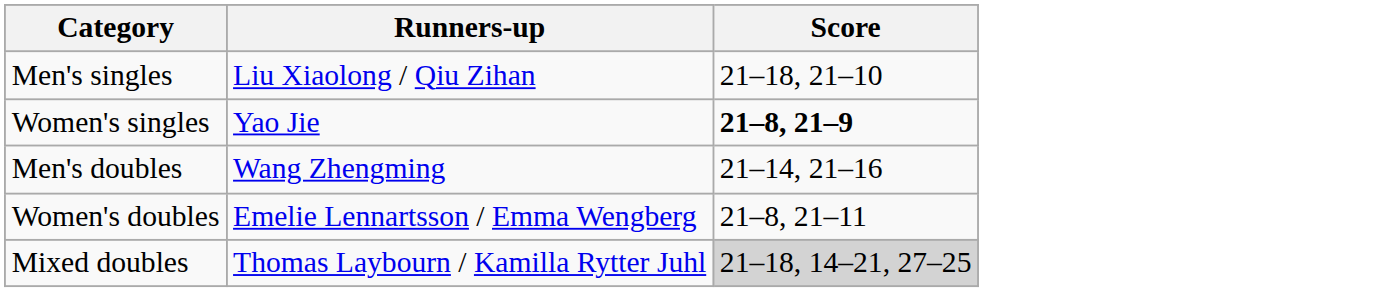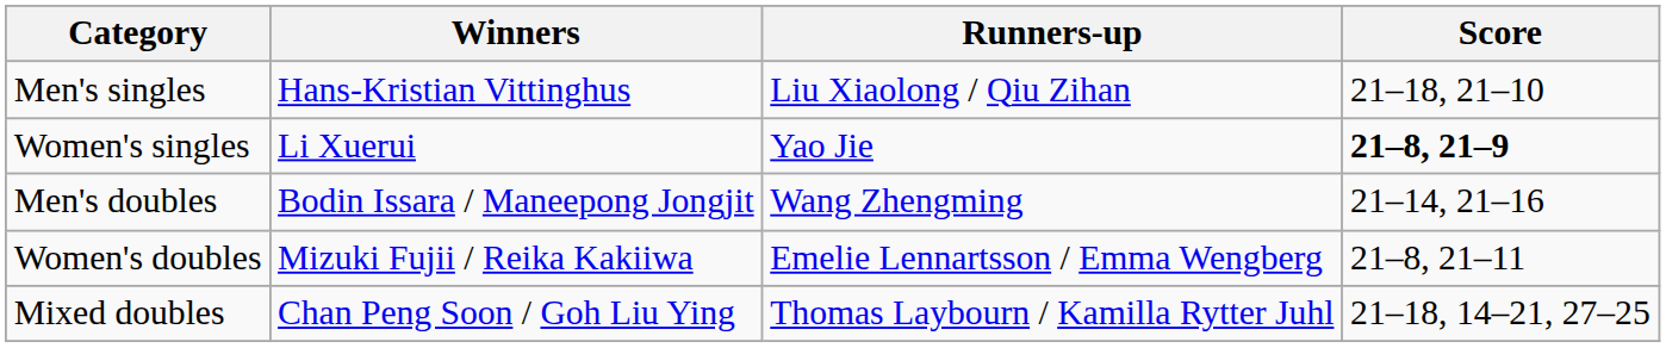 <table class=wikitable style="white-space:nowrap;">
 <tr>
 <th>Category</th>
+<th>Winners</th>
 <th>Runners-up</th>
 <th>Score</th>
 </tr>
 <tr>
 <td>Men's singles</td>
+<td> <a href='#'>Hans-Kristian Vittinghus</a></td>
 <td> <a href='#'>Liu Xiaolong</a> / <a href='#'>Qiu Zihan</a></td>
 <td>21–18, 21–10</td>
 </tr>
 <tr>
 <td>Women's singles</td>
+<td> <a href='#'>Li Xuerui</a></td>
 <td> <a href='#'>Yao Jie</a></td>
 <td><strong>21–8, 21–9</strong></td>
 </tr>
 <tr>
 <td>Men's doubles</td>
+<td> <a href='#'>Bodin Issara</a> / <a href='#'>Maneepong Jongjit</a></td>
 <td> <a href='#'>Wang Zhengming</a></td>
 <td>21–14, 21–16</td>
 </tr>
 <tr>
 <td>Women's doubles</td>
+<td> <a href='#'>Mizuki Fujii</a> / <a href='#'>Reika Kakiiwa</a></td>
 <td> <a href='#'>Emelie Lennartsson</a> / <a href='#'>Emma Wengberg</a></td>
 <td>21–8, 21–11</td>
 </tr>
 <tr>
 <td>Mixed doubles</td>
+<td> <a href='#'>Chan Peng Soon</a> / <a href='#'>Goh Liu Ying</a></td>
 <td> <a href='#'>Thomas Laybourn</a> / <a href='#'>Kamilla Rytter Juhl</a></td>
-<td style="background: lightgrey;">21–18, 14–21, 27–25</td>
+<td>21–18, 14–21, 27–25</td>
 </tr>
 </table>
